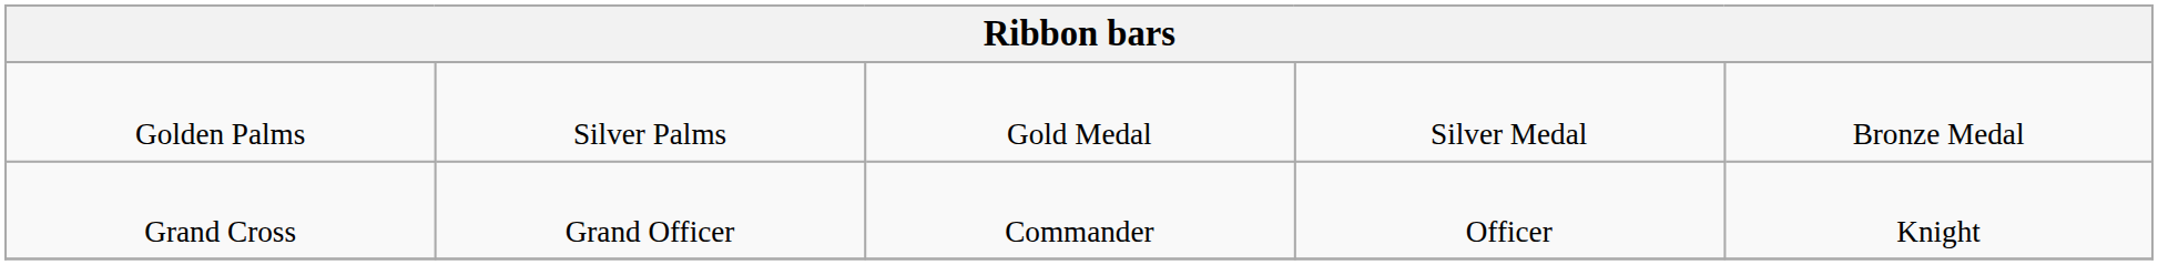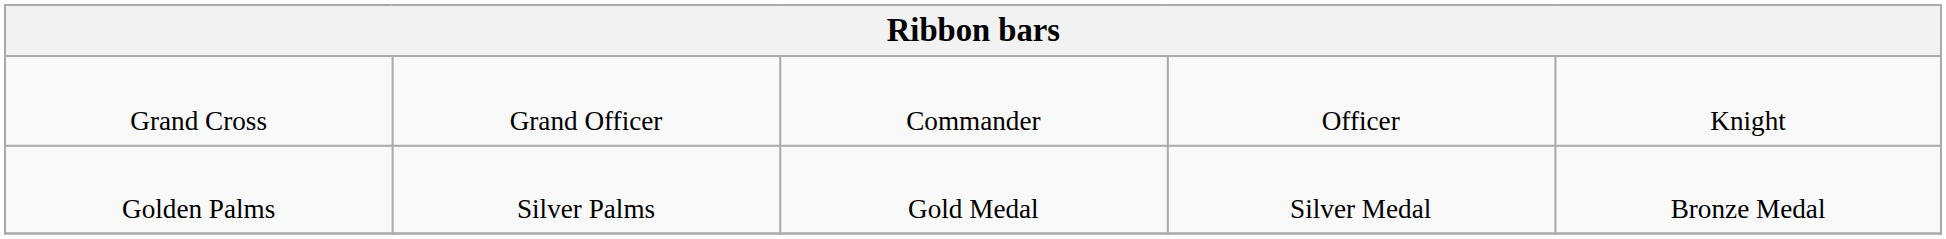 <table align=center class=wikitable width=60%>
 <tr>
 <th colspan=5>Ribbon bars</th>
+</tr>
+<tr>
+<td width=20% valign=center align=center><br><small>Grand Cross</small></td>
+<td width=20% valign=center align=center><br><small>Grand Officer</small></td>
+<td width=20% valign=center align=center><br><small>Commander</small></td>
+<td width=20% valign=center align=center><br><small>Officer</small></td>
+<td width=20% valign=center align=center><br><small>Knight</small></td>
 </tr>
 <tr>
 <td width=20% valign=center align=center><br><small>Golden Palms</small></td>
 <td width=20% valign=center align=center><br><small>Silver Palms</small></td>
 <td width=20% valign=center align=center><br><small>Gold Medal</small></td>
 <td width=20% valign=center align=center><br><small>Silver Medal</small></td>
 <td width=20% valign=center align=center><br><small>Bronze Medal</small></td>
 </tr>
 <tr>
-<td width=20% valign=center align=center><br><small>Grand Cross</small></td>
-<td width=20% valign=center align=center><br><small>Grand Officer</small></td>
-<td width=20% valign=center align=center><br><small>Commander</small></td>
-<td width=20% valign=center align=center><br><small>Officer</small></td>
-<td width=20% valign=center align=center><br><small>Knight</small></td>
-</tr>
-<tr>
 </tr>
 </table>
